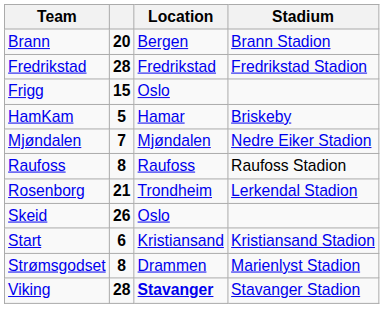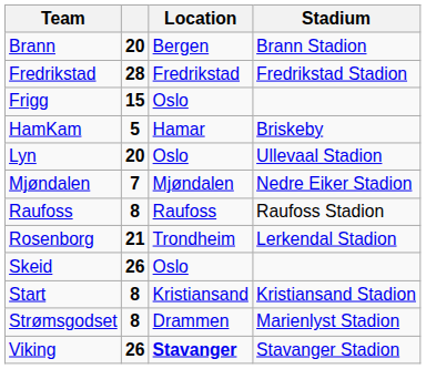 <table class="wikitable sortable" border="1">
 <tr>
 <th>Team</th>
 <th></th>
 <th>Location</th>
 <th>Stadium</th>
 </tr>
 <tr>
 <td><a href='#'>Brann</a></td>
 <td align="center"><strong>20</strong></td>
 <td><a href='#'>Bergen</a></td>
 <td><a href='#'>Brann Stadion</a></td>
 </tr>
 <tr>
 <td><a href='#'>Fredrikstad</a></td>
 <td align="center"><strong>28</strong></td>
 <td><a href='#'>Fredrikstad</a></td>
 <td><a href='#'>Fredrikstad Stadion</a></td>
 </tr>
 <tr>
 <td><a href='#'>Frigg</a></td>
 <td align="center"><strong>15</strong></td>
 <td><a href='#'>Oslo</a></td>
 <td></td>
 </tr>
 <tr>
 <td><a href='#'>HamKam</a></td>
 <td align="center"><strong>5</strong></td>
 <td><a href='#'>Hamar</a></td>
 <td><a href='#'>Briskeby</a></td>
 </tr>
 <tr>
+<td><a href='#'>Lyn</a></td>
+<td align="center"><strong>20</strong></td>
+<td><a href='#'>Oslo</a></td>
+<td><a href='#'>Ullevaal Stadion</a></td>
+</tr>
+<tr>
 <td><a href='#'>Mjøndalen</a></td>
 <td align="center"><strong>7</strong></td>
 <td><a href='#'>Mjøndalen</a></td>
 <td><a href='#'>Nedre Eiker Stadion</a></td>
 </tr>
 <tr>
 <td><a href='#'>Raufoss</a></td>
 <td align="center"><strong>8</strong></td>
 <td><a href='#'>Raufoss</a></td>
 <td>Raufoss Stadion</td>
 </tr>
 <tr>
 <td><a href='#'>Rosenborg</a></td>
 <td align="center"><strong>21</strong></td>
 <td><a href='#'>Trondheim</a></td>
 <td><a href='#'>Lerkendal Stadion</a></td>
 </tr>
 <tr>
 <td><a href='#'>Skeid</a></td>
 <td align="center"><strong>26</strong></td>
 <td><a href='#'>Oslo</a></td>
 <td></td>
 </tr>
 <tr>
 <td><a href='#'>Start</a></td>
-<td align="center"><strong>6</strong></td>
+<td align="center"><strong>8</strong></td>
 <td><a href='#'>Kristiansand</a></td>
 <td><a href='#'>Kristiansand Stadion</a></td>
 </tr>
 <tr>
 <td><a href='#'>Strømsgodset</a></td>
 <td align="center"><strong>8</strong></td>
 <td><a href='#'>Drammen</a></td>
 <td><a href='#'>Marienlyst Stadion</a></td>
 </tr>
 <tr>
 <td><a href='#'>Viking</a></td>
-<td align="center"><strong>28</strong></td>
+<td align="center"><strong>26</strong></td>
 <td><strong><a href='#'>Stavanger</a></strong></td>
 <td><a href='#'>Stavanger Stadion</a></td>
 </tr>
 </table>
